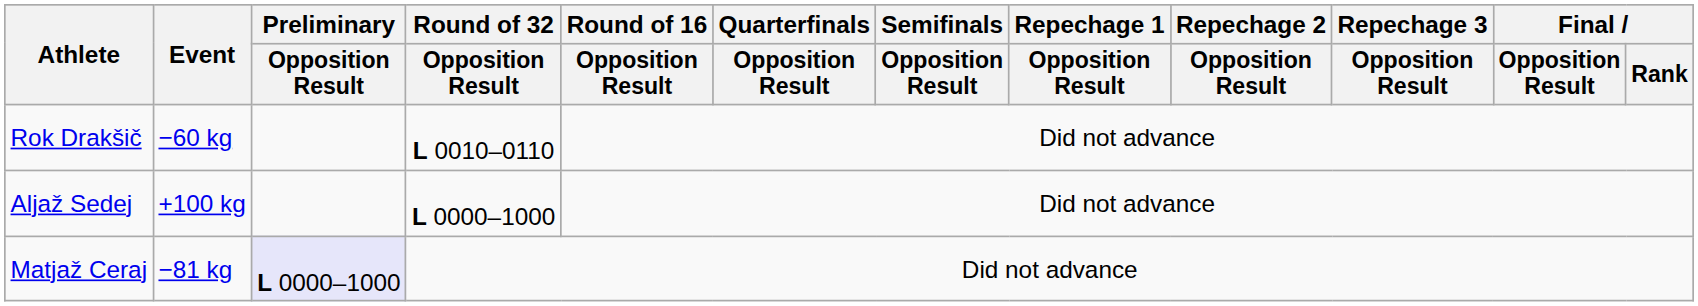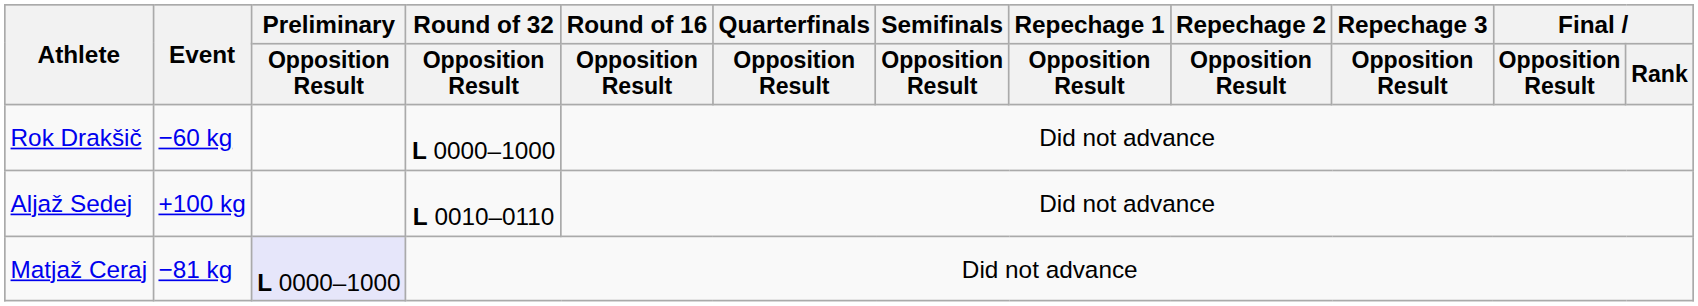 <table class="wikitable" style="font-size:90%">
 <tr>
 <th rowspan="2">Athlete</th>
 <th rowspan="2">Event</th>
 <th>Preliminary</th>
 <th>Round of 32</th>
 <th>Round of 16</th>
 <th>Quarterfinals</th>
 <th>Semifinals</th>
 <th>Repechage 1</th>
 <th>Repechage 2</th>
 <th>Repechage 3</th>
 <th colspan=2>Final / </th>
 </tr>
 <tr style="font-size:95%">
 <th>Opposition<br>Result</th>
 <th>Opposition<br>Result</th>
 <th>Opposition<br>Result</th>
 <th>Opposition<br>Result</th>
 <th>Opposition<br>Result</th>
 <th>Opposition<br>Result</th>
 <th>Opposition<br>Result</th>
 <th>Opposition<br>Result</th>
 <th>Opposition<br>Result</th>
 <th>Rank</th>
 </tr>
 <tr align=center>
 <td align=left><a href='#'>Rok Drakšič</a></td>
 <td align=left><a href='#'>−60 kg</a></td>
 <td></td>
-<td><br><strong>L</strong> 0010–0110</td>
+<td><br><strong>L</strong> 0000–1000</td>
 <td colspan=8>Did not advance</td>
 </tr>
 <tr align=center>
 <td align=left><a href='#'>Aljaž Sedej</a></td>
 <td align=left><a href='#'>+100 kg</a></td>
 <td></td>
-<td><br><strong>L</strong> 0000–1000</td>
+<td><br><strong>L</strong> 0010–0110</td>
 <td colspan=8>Did not advance</td>
 </tr>
 <tr align=center>
 <td align=left><a href='#'>Matjaž Ceraj</a></td>
 <td align=left><a href='#'>−81 kg</a></td>
 <td style="background: lavender;"><br><strong>L</strong> 0000–1000</td>
 <td colspan=9>Did not advance</td>
 </tr>
 </table>
